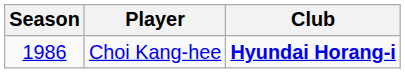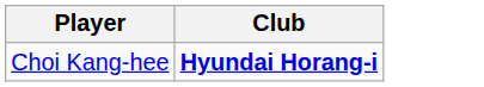 <table class="wikitable">
 <tr>
-<th>Season</th>
 <th>Player</th>
 <th>Club</th>
 </tr>
 <tr>
-<td align="center"><a href='#'>1986</a></td>
 <td> <a href='#'>Choi Kang-hee</a></td>
 <td><strong><a href='#'>Hyundai Horang-i</a></strong></td>
 </tr>
 </table>
